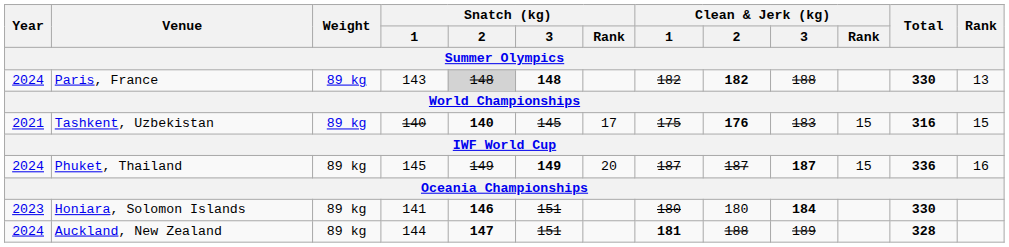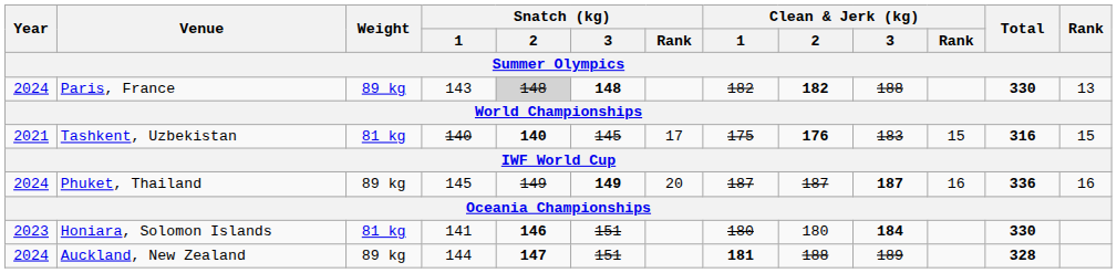 <table class="wikitable" style="text-align:center;">
 <tr>
 <th rowspan=2 width=40>Year</th>
 <th rowspan=2 width=250>Venue</th>
 <th rowspan=2 width=60>Weight</th>
 <th colspan=4>Snatch (kg)</th>
 <th colspan=4>Clean & Jerk (kg)</th>
 <th rowspan=2 width=60>Total</th>
 <th rowspan=2 width=40>Rank</th>
 </tr>
 <tr>
 <th width=60>1</th>
 <th width=60>2</th>
 <th width=60>3</th>
 <th width=45>Rank</th>
 <th width=60>1</th>
 <th width=60>2</th>
 <th width=60>3</th>
 <th width=45>Rank</th>
 </tr>
 <tr>
 <th colspan=13><a href='#'>Summer Olympics</a></th>
 </tr>
 <tr>
 <td><a href='#'>2024</a></td>
 <td align=left><a href='#'>Paris</a>, France</td>
 <td><a href='#'>89 kg</a></td>
 <td>143</td>
 <td style="background: lightgrey;"><s>148</s></td>
 <td><strong>148</strong></td>
 <td></td>
 <td><s>182</s></td>
 <td><strong>182</strong></td>
 <td><s>188</s></td>
 <td></td>
 <td><strong>330</strong></td>
 <td>13</td>
 </tr>
 <tr>
 <th colspan=13><a href='#'>World Championships</a></th>
 </tr>
 <tr>
 <td><a href='#'>2021</a></td>
 <td align="left"><a href='#'>Tashkent</a>, Uzbekistan</td>
-<td><a href='#'>89 kg</a></td>
+<td><a href='#'>81 kg</a></td>
 <td><s>140</s></td>
 <td><strong>140</strong></td>
 <td><s>145</s></td>
 <td>17</td>
 <td><s>175</s></td>
 <td><strong>176</strong></td>
 <td><s>183</s></td>
 <td>15</td>
 <td><strong>316</strong></td>
 <td>15</td>
 </tr>
 <tr>
 <th colspan=13><a href='#'>IWF World Cup</a></th>
 </tr>
 <tr>
 <td><a href='#'>2024</a></td>
 <td align=left><a href='#'> Phuket</a>, Thailand</td>
 <td>89 kg</td>
 <td>145</td>
 <td><s>149</s></td>
 <td><strong>149</strong></td>
 <td>20</td>
 <td><s>187</s></td>
 <td><s>187</s></td>
 <td><strong>187</strong></td>
-<td>15</td>
+<td>16</td>
 <td><strong>336</strong></td>
 <td>16</td>
 </tr>
 <tr>
 <th colspan=13><a href='#'>Oceania Championships</a></th>
 </tr>
 <tr>
 <td><a href='#'>2023</a></td>
 <td align=left><a href='#'>Honiara</a>, Solomon Islands</td>
-<td>89 kg</td>
+<td><a href='#'>81 kg</a></td>
 <td>141</td>
 <td><strong>146</strong></td>
 <td><s>151</s></td>
 <td></td>
 <td><s>180</s></td>
 <td>180</td>
 <td><strong>184</strong></td>
 <td></td>
 <td><strong>330</strong></td>
 <td></td>
 </tr>
 <tr>
 <td><a href='#'>2024</a></td>
 <td align=left><a href='#'>Auckland</a>, New Zealand</td>
 <td>89 kg</td>
 <td>144</td>
 <td><strong>147</strong></td>
 <td><s>151</s></td>
 <td></td>
 <td><strong>181</strong></td>
 <td><s>188</s></td>
 <td><s>189</s></td>
 <td></td>
 <td><strong>328</strong></td>
 <td></td>
 </tr>
 </table>
